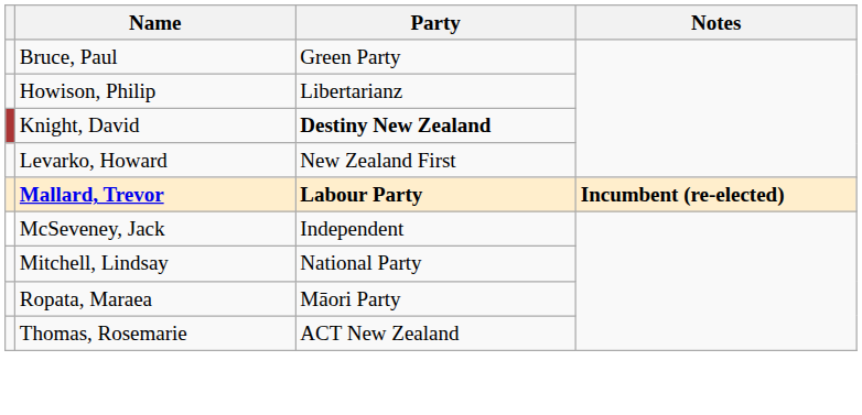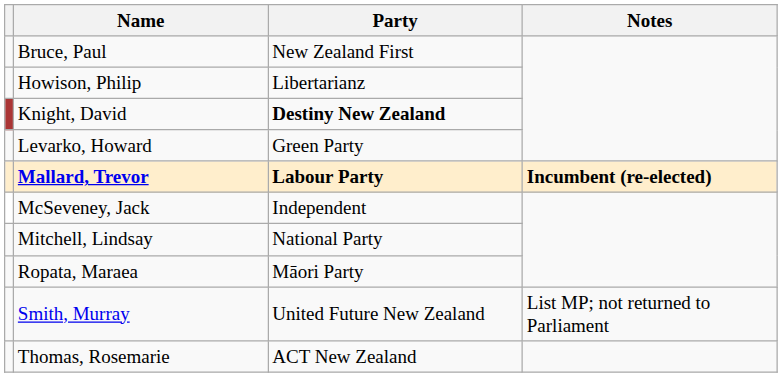 <table class="wikitable" width="70%" style="font-size:95%;">
 <tr>
 <th width=1%></th>
 <th width=33%>Name</th>
 <th width=33%>Party</th>
 <th width=33%>Notes</th>
 </tr>
 <tr -->
 <td bgcolor=></td>
 <td>Bruce, Paul</td>
-<td>Green Party</td>
+<td>New Zealand First</td>
 </tr>
 <tr -->
 <td bgcolor=></td>
 <td>Howison, Philip</td>
 <td>Libertarianz</td>
 </tr>
 <tr -->
 <td bgcolor=#aa3535></td>
 <td>Knight, David</td>
 <td><strong>Destiny New Zealand</strong></td>
 </tr>
 <tr -->
 <td bgcolor=></td>
 <td>Levarko, Howard</td>
-<td>New Zealand First</td>
+<td>Green Party</td>
 </tr>
 <tr ---- bgcolor=#FFEECC>
 <td bgcolor=></td>
 <td><strong><a href='#'>Mallard, Trevor</a></strong></td>
 <td><strong>Labour Party</strong></td>
 <td><strong>Incumbent (re-elected)</strong></td>
 </tr>
 <tr -->
 <td bgcolor=#ffffff></td>
 <td>McSeveney, Jack</td>
 <td>Independent</td>
 </tr>
 <tr -->
 <td bgcolor=></td>
 <td>Mitchell, Lindsay</td>
 <td>National Party</td>
 </tr>
 <tr -->
 <td bgcolor=></td>
 <td>Ropata, Maraea</td>
 <td>Māori Party</td>
 </tr>
 <tr -->
 <td bgcolor=></td>
+<td><a href='#'>Smith, Murray</a></td>
+<td>United Future New Zealand</td>
+<td>List MP; not returned to Parliament</td>
+</tr>
+<tr -->
+<td bgcolor=></td>
 <td>Thomas, Rosemarie</td>
 <td>ACT New Zealand</td>
 </tr>
 </table>
